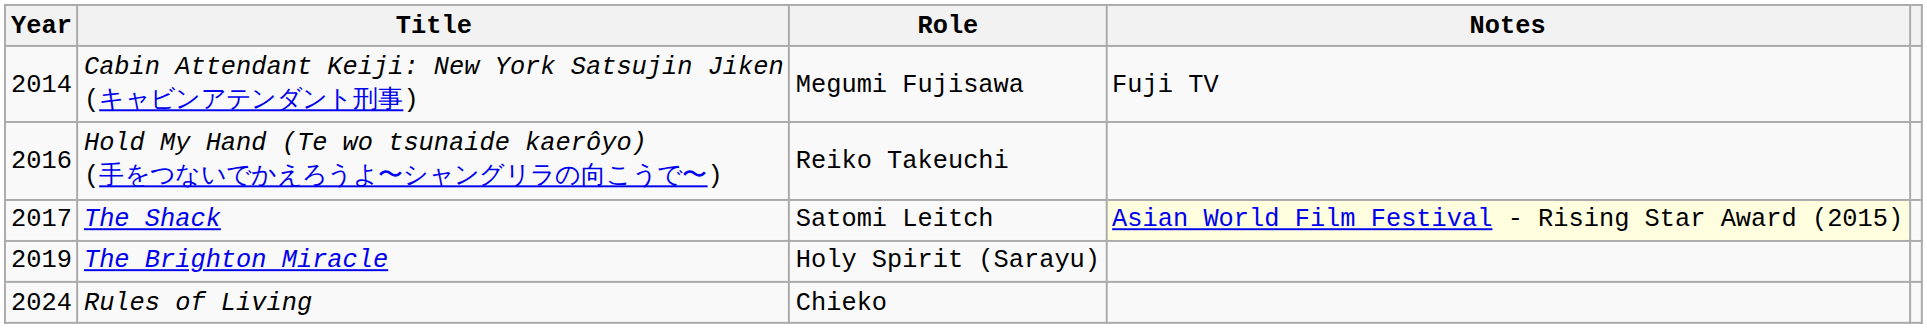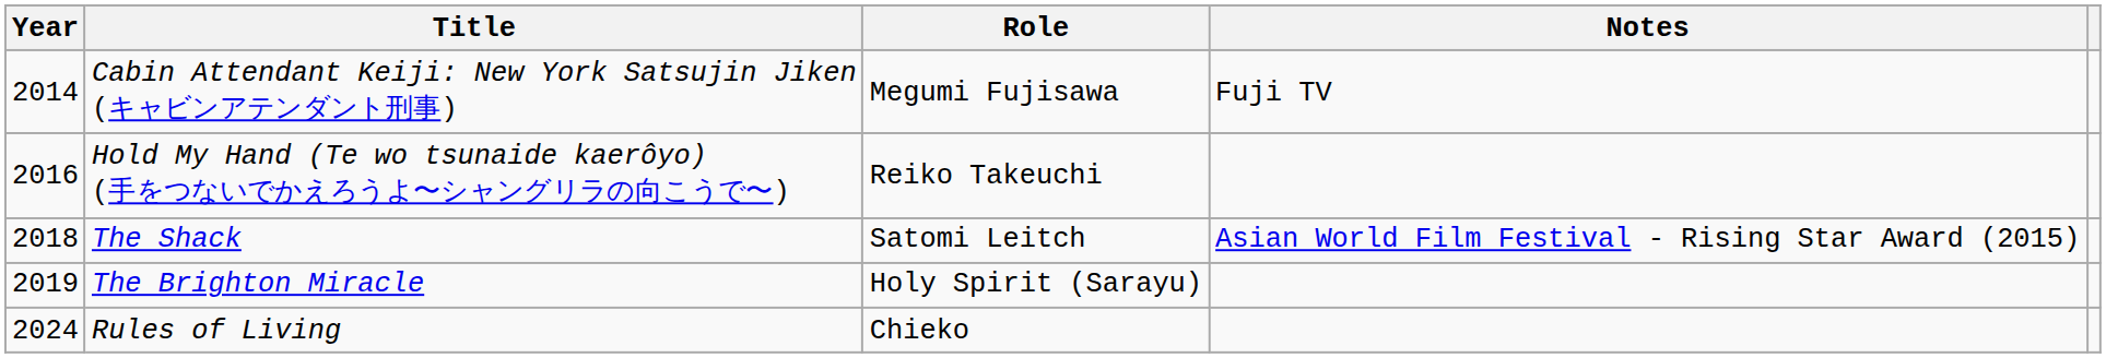 <table class="wikitable">
 <tr>
 <th>Year</th>
 <th>Title</th>
 <th>Role</th>
 <th class=unsortable>Notes</th>
 <th class=unsortable></th>
 </tr>
 <tr>
 <td>2014</td>
 <td><em>Cabin Attendant Keiji: New York Satsujin Jiken</em><br>(<a href='#'>キャビンアテンダント刑事</a>)</td>
 <td>Megumi Fujisawa</td>
 <td>Fuji TV</td>
 <td></td>
 </tr>
 <tr>
 <td>2016</td>
 <td><em>Hold My Hand (Te wo tsunaide kaerôyo)</em><br>(<a href='#'>手をつないでかえろうよ〜シャングリラの向こうで〜</a>)</td>
 <td>Reiko Takeuchi</td>
 <td></td>
 <td style="text-align: center;"></td>
 </tr>
 <tr>
-<td>2017</td>
+<td>2018</td>
 <td><em><a href='#'>The Shack</a></em></td>
 <td>Satomi Leitch</td>
-<td style="background: lightyellow;"><a href='#'>Asian World Film Festival</a> - Rising Star Award (2015)</td>
+<td><a href='#'>Asian World Film Festival</a> - Rising Star Award (2015)</td>
 <td style="text-align: center;"></td>
 </tr>
 <tr>
 <td>2019</td>
 <td><em><a href='#'>The Brighton Miracle</a></em></td>
 <td>Holy Spirit (Sarayu)</td>
 <td></td>
 <td style="text-align: center;"></td>
 </tr>
 <tr>
 <td>2024</td>
 <td><em>Rules of Living</em></td>
 <td>Chieko</td>
 <td></td>
 <td style="text-align: center;"></td>
 </tr>
 </table>
